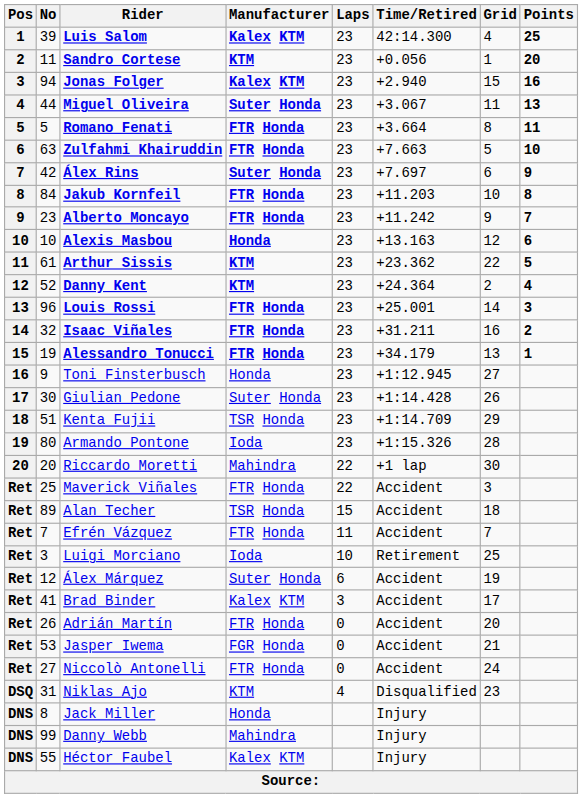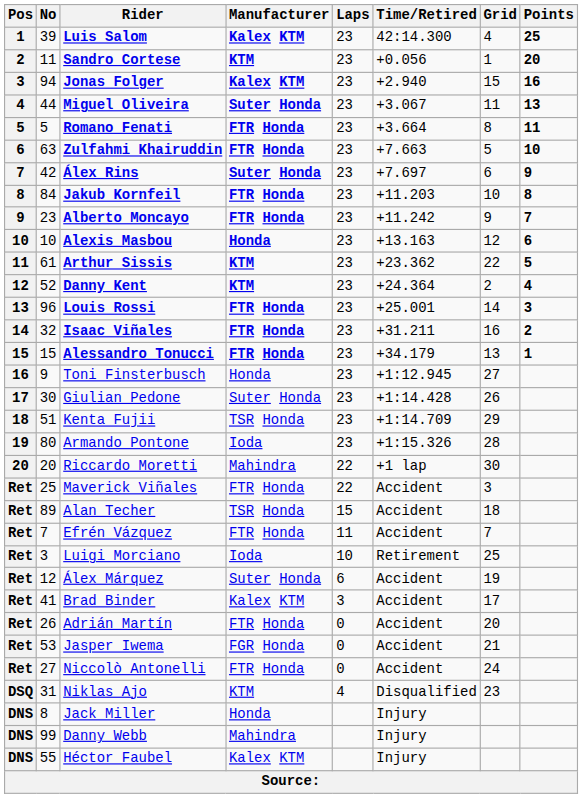 <table class="wikitable" style="font-size: 95%;">
 <tr>
 <th>Pos</th>
 <th>No</th>
 <th>Rider</th>
 <th>Manufacturer</th>
 <th>Laps</th>
 <th>Time/Retired</th>
 <th>Grid</th>
 <th>Points</th>
 </tr>
 <tr>
 <th>1</th>
 <td>39</td>
 <td> <strong><a href='#'>Luis Salom</a></strong></td>
 <td><strong><a href='#'>Kalex</a> <a href='#'>KTM</a></strong></td>
 <td>23</td>
 <td>42:14.300</td>
 <td>4</td>
 <td><strong>25</strong></td>
 </tr>
 <tr>
 <th>2</th>
 <td>11</td>
 <td> <strong><a href='#'>Sandro Cortese</a></strong></td>
 <td><strong><a href='#'>KTM</a></strong></td>
 <td>23</td>
 <td>+0.056</td>
 <td>1</td>
 <td><strong>20</strong></td>
 </tr>
 <tr>
 <th>3</th>
 <td>94</td>
 <td> <strong><a href='#'>Jonas Folger</a></strong></td>
 <td><strong><a href='#'>Kalex</a> <a href='#'>KTM</a></strong></td>
 <td>23</td>
 <td>+2.940</td>
 <td>15</td>
 <td><strong>16</strong></td>
 </tr>
 <tr>
 <th>4</th>
 <td>44</td>
 <td> <strong><a href='#'>Miguel Oliveira</a></strong></td>
 <td><strong><a href='#'>Suter</a> <a href='#'>Honda</a></strong></td>
 <td>23</td>
 <td>+3.067</td>
 <td>11</td>
 <td><strong>13</strong></td>
 </tr>
 <tr>
 <th>5</th>
 <td>5</td>
 <td> <strong><a href='#'>Romano Fenati</a></strong></td>
 <td><strong><a href='#'>FTR</a> <a href='#'>Honda</a></strong></td>
 <td>23</td>
 <td>+3.664</td>
 <td>8</td>
 <td><strong>11</strong></td>
 </tr>
 <tr>
 <th>6</th>
 <td>63</td>
 <td> <strong><a href='#'>Zulfahmi Khairuddin</a></strong></td>
 <td><strong><a href='#'>FTR</a> <a href='#'>Honda</a></strong></td>
 <td>23</td>
 <td>+7.663</td>
 <td>5</td>
 <td><strong>10</strong></td>
 </tr>
 <tr>
 <th>7</th>
 <td>42</td>
 <td> <strong><a href='#'>Álex Rins</a></strong></td>
 <td><strong><a href='#'>Suter</a> <a href='#'>Honda</a></strong></td>
 <td>23</td>
 <td>+7.697</td>
 <td>6</td>
 <td><strong>9</strong></td>
 </tr>
 <tr>
 <th>8</th>
 <td>84</td>
 <td> <strong><a href='#'>Jakub Kornfeil</a></strong></td>
 <td><strong><a href='#'>FTR</a> <a href='#'>Honda</a></strong></td>
 <td>23</td>
 <td>+11.203</td>
 <td>10</td>
 <td><strong>8</strong></td>
 </tr>
 <tr>
 <th>9</th>
 <td>23</td>
 <td> <strong><a href='#'>Alberto Moncayo</a></strong></td>
 <td><strong><a href='#'>FTR</a> <a href='#'>Honda</a></strong></td>
 <td>23</td>
 <td>+11.242</td>
 <td>9</td>
 <td><strong>7</strong></td>
 </tr>
 <tr>
 <th>10</th>
 <td>10</td>
 <td> <strong><a href='#'>Alexis Masbou</a></strong></td>
 <td><strong><a href='#'>Honda</a></strong></td>
 <td>23</td>
 <td>+13.163</td>
 <td>12</td>
 <td><strong>6</strong></td>
 </tr>
 <tr>
 <th>11</th>
 <td>61</td>
 <td> <strong><a href='#'>Arthur Sissis</a></strong></td>
 <td><strong><a href='#'>KTM</a></strong></td>
 <td>23</td>
 <td>+23.362</td>
 <td>22</td>
 <td><strong>5</strong></td>
 </tr>
 <tr>
 <th>12</th>
 <td>52</td>
 <td> <strong><a href='#'>Danny Kent</a></strong></td>
 <td><strong><a href='#'>KTM</a></strong></td>
 <td>23</td>
 <td>+24.364</td>
 <td>2</td>
 <td><strong>4</strong></td>
 </tr>
 <tr>
 <th>13</th>
 <td>96</td>
 <td> <strong><a href='#'>Louis Rossi</a></strong></td>
 <td><strong><a href='#'>FTR</a> <a href='#'>Honda</a></strong></td>
 <td>23</td>
 <td>+25.001</td>
 <td>14</td>
 <td><strong>3</strong></td>
 </tr>
 <tr>
 <th>14</th>
 <td>32</td>
 <td> <strong><a href='#'>Isaac Viñales</a></strong></td>
 <td><strong><a href='#'>FTR</a> <a href='#'>Honda</a></strong></td>
 <td>23</td>
 <td>+31.211</td>
 <td>16</td>
 <td><strong>2</strong></td>
 </tr>
 <tr>
 <th>15</th>
-<td>19</td>
+<td>15</td>
 <td> <strong><a href='#'>Alessandro Tonucci</a></strong></td>
 <td><strong><a href='#'>FTR</a> <a href='#'>Honda</a></strong></td>
 <td>23</td>
 <td>+34.179</td>
 <td>13</td>
 <td><strong>1</strong></td>
 </tr>
 <tr>
 <th>16</th>
 <td>9</td>
 <td> <a href='#'>Toni Finsterbusch</a></td>
 <td><a href='#'>Honda</a></td>
 <td>23</td>
 <td>+1:12.945</td>
 <td>27</td>
 <td></td>
 </tr>
 <tr>
 <th>17</th>
 <td>30</td>
 <td> <a href='#'>Giulian Pedone</a></td>
 <td><a href='#'>Suter</a> <a href='#'>Honda</a></td>
 <td>23</td>
 <td>+1:14.428</td>
 <td>26</td>
 <td></td>
 </tr>
 <tr>
 <th>18</th>
 <td>51</td>
 <td> <a href='#'>Kenta Fujii</a></td>
 <td><a href='#'>TSR</a> <a href='#'>Honda</a></td>
 <td>23</td>
 <td>+1:14.709</td>
 <td>29</td>
 <td></td>
 </tr>
 <tr>
 <th>19</th>
 <td>80</td>
 <td> <a href='#'>Armando Pontone</a></td>
 <td><a href='#'>Ioda</a></td>
 <td>23</td>
 <td>+1:15.326</td>
 <td>28</td>
 <td></td>
 </tr>
 <tr>
 <th>20</th>
 <td>20</td>
 <td> <a href='#'>Riccardo Moretti</a></td>
 <td><a href='#'>Mahindra</a></td>
 <td>22</td>
 <td>+1 lap</td>
 <td>30</td>
 <td></td>
 </tr>
 <tr>
 <th>Ret</th>
 <td>25</td>
 <td> <a href='#'>Maverick Viñales</a></td>
 <td><a href='#'>FTR</a> <a href='#'>Honda</a></td>
 <td>22</td>
 <td>Accident</td>
 <td>3</td>
 <td></td>
 </tr>
 <tr>
 <th>Ret</th>
 <td>89</td>
 <td> <a href='#'>Alan Techer</a></td>
 <td><a href='#'>TSR</a> <a href='#'>Honda</a></td>
 <td>15</td>
 <td>Accident</td>
 <td>18</td>
 <td></td>
 </tr>
 <tr>
 <th>Ret</th>
 <td>7</td>
 <td> <a href='#'>Efrén Vázquez</a></td>
 <td><a href='#'>FTR</a> <a href='#'>Honda</a></td>
 <td>11</td>
 <td>Accident</td>
 <td>7</td>
 <td></td>
 </tr>
 <tr>
 <th>Ret</th>
 <td>3</td>
 <td> <a href='#'>Luigi Morciano</a></td>
 <td><a href='#'>Ioda</a></td>
 <td>10</td>
 <td>Retirement</td>
 <td>25</td>
 <td></td>
 </tr>
 <tr>
 <th>Ret</th>
 <td>12</td>
 <td> <a href='#'>Álex Márquez</a></td>
 <td><a href='#'>Suter</a> <a href='#'>Honda</a></td>
 <td>6</td>
 <td>Accident</td>
 <td>19</td>
 <td></td>
 </tr>
 <tr>
 <th>Ret</th>
 <td>41</td>
 <td> <a href='#'>Brad Binder</a></td>
 <td><a href='#'>Kalex</a> <a href='#'>KTM</a></td>
 <td>3</td>
 <td>Accident</td>
 <td>17</td>
 <td></td>
 </tr>
 <tr>
 <th>Ret</th>
 <td>26</td>
 <td> <a href='#'>Adrián Martín</a></td>
 <td><a href='#'>FTR</a> <a href='#'>Honda</a></td>
 <td>0</td>
 <td>Accident</td>
 <td>20</td>
 <td></td>
 </tr>
 <tr>
 <th>Ret</th>
 <td>53</td>
 <td> <a href='#'>Jasper Iwema</a></td>
 <td><a href='#'>FGR</a> <a href='#'>Honda</a></td>
 <td>0</td>
 <td>Accident</td>
 <td>21</td>
 <td></td>
 </tr>
 <tr>
 <th>Ret</th>
 <td>27</td>
 <td> <a href='#'>Niccolò Antonelli</a></td>
 <td><a href='#'>FTR</a> <a href='#'>Honda</a></td>
 <td>0</td>
 <td>Accident</td>
 <td>24</td>
 <td></td>
 </tr>
 <tr>
 <th>DSQ</th>
 <td>31</td>
 <td> <a href='#'>Niklas Ajo</a></td>
 <td><a href='#'>KTM</a></td>
 <td>4</td>
 <td>Disqualified</td>
 <td>23</td>
 <td></td>
 </tr>
 <tr>
 <th>DNS</th>
 <td>8</td>
 <td> <a href='#'>Jack Miller</a></td>
 <td><a href='#'>Honda</a></td>
 <td></td>
 <td>Injury</td>
 <td></td>
 <td></td>
 </tr>
 <tr>
 <th>DNS</th>
 <td>99</td>
 <td> <a href='#'>Danny Webb</a></td>
 <td><a href='#'>Mahindra</a></td>
 <td></td>
 <td>Injury</td>
 <td></td>
 <td></td>
 </tr>
 <tr>
 <th>DNS</th>
 <td>55</td>
 <td> <a href='#'>Héctor Faubel</a></td>
 <td><a href='#'>Kalex</a> <a href='#'>KTM</a></td>
 <td></td>
 <td>Injury</td>
 <td></td>
 <td></td>
 </tr>
 <tr>
 <th colspan=8>Source:</th>
 </tr>
 </table>
